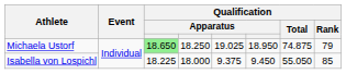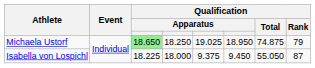 <table class="wikitable" style="font-size:90%">
 <tr>
 <th rowspan=3>Athlete</th>
 <th rowspan=3>Event</th>
 <th colspan=6>Qualification</th>
 </tr>
 <tr style="font-size:95%">
 <th colspan=4>Apparatus</th>
 <th rowspan=2>Total</th>
 <th rowspan=2>Rank</th>
 </tr>
 <tr style="font-size:95%">
 <th></th>
 <th></th>
 <th></th>
 <th></th>
 </tr>
 <tr align=center>
 <td align=left><a href='#'>Michaela Ustorf</a></td>
 <td align=left rowspan=2><a href='#'>Individual</a></td>
 <td style="background: lightgreen;">18.650</td>
 <td>18.250</td>
 <td>19.025</td>
 <td>18.950</td>
 <td>74.875</td>
 <td>79</td>
 </tr>
 <tr align=center>
 <td align=left><a href='#'>Isabella von Lospichl</a></td>
 <td>18.225</td>
 <td>18.000</td>
 <td>9.375</td>
 <td>9.450</td>
 <td>55.050</td>
-<td>85</td>
+<td>87</td>
 </tr>
 </table>
